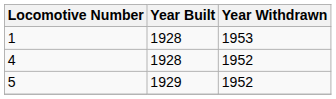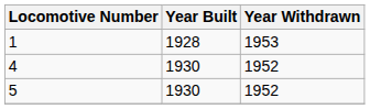 <table class="wikitable">
 <tr>
 <th>Locomotive Number</th>
 <th>Year Built</th>
 <th>Year Withdrawn</th>
 </tr>
 <tr>
 <td>1</td>
 <td>1928</td>
 <td>1953</td>
 </tr>
 <tr>
 <td>4</td>
-<td>1928</td>
+<td>1930</td>
 <td>1952</td>
 </tr>
 <tr>
 <td>5</td>
-<td>1929</td>
+<td>1930</td>
 <td>1952</td>
 </tr>
 <tr>
 </tr>
 </table>
